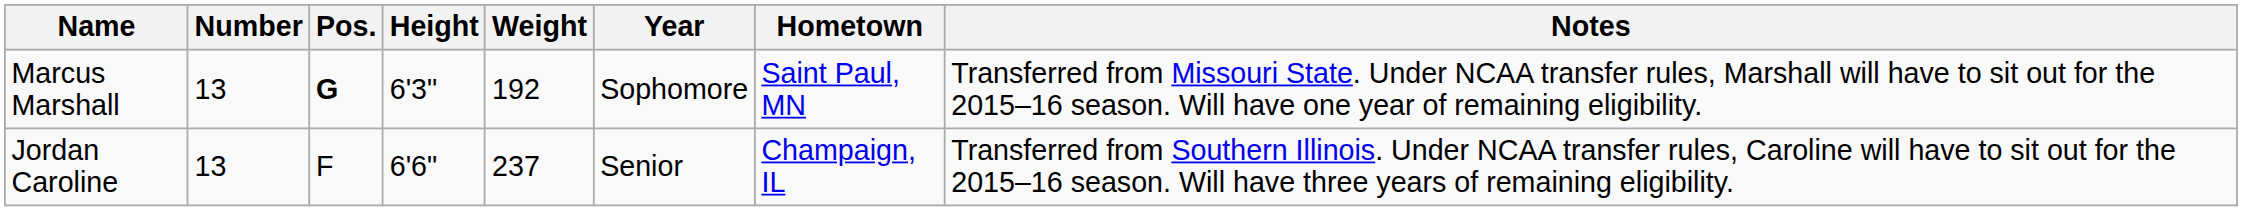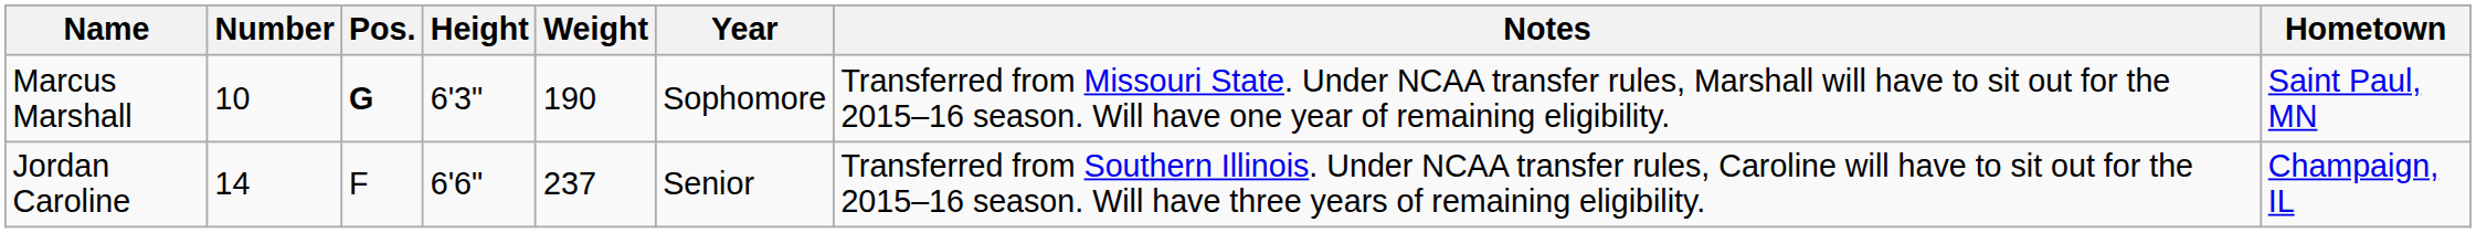 <table class="wikitable sortable" border="1">
 <tr>
 <th>Name</th>
 <th>Number</th>
 <th>Pos.</th>
 <th>Height</th>
 <th>Weight</th>
 <th>Year</th>
+<th class="unsortable">Notes</th>
 <th>Hometown</th>
-<th class="unsortable">Notes</th>
 </tr>
 <tr>
 <td>Marcus Marshall</td>
-<td>13</td>
+<td>10</td>
 <td><strong>G</strong></td>
 <td>6'3"</td>
-<td>192</td>
+<td>190</td>
 <td>Sophomore</td>
+<td>Transferred from <a href='#'>Missouri State</a>. Under NCAA transfer rules, Marshall will have to sit out for the 2015–16 season. Will have one year of remaining eligibility.</td>
 <td><a href='#'>Saint Paul, MN</a></td>
-<td>Transferred from <a href='#'>Missouri State</a>. Under NCAA transfer rules, Marshall will have to sit out for the 2015–16 season. Will have one year of remaining eligibility.</td>
 </tr>
 <tr>
 <td>Jordan Caroline</td>
-<td>13</td>
+<td>14</td>
 <td>F</td>
 <td>6'6"</td>
 <td>237</td>
 <td>Senior</td>
+<td>Transferred from <a href='#'>Southern Illinois</a>. Under NCAA transfer rules, Caroline will have to sit out for the 2015–16 season. Will have three years of remaining eligibility.</td>
 <td><a href='#'>Champaign, IL</a></td>
-<td>Transferred from <a href='#'>Southern Illinois</a>. Under NCAA transfer rules, Caroline will have to sit out for the 2015–16 season. Will have three years of remaining eligibility.</td>
 </tr>
 </table>
